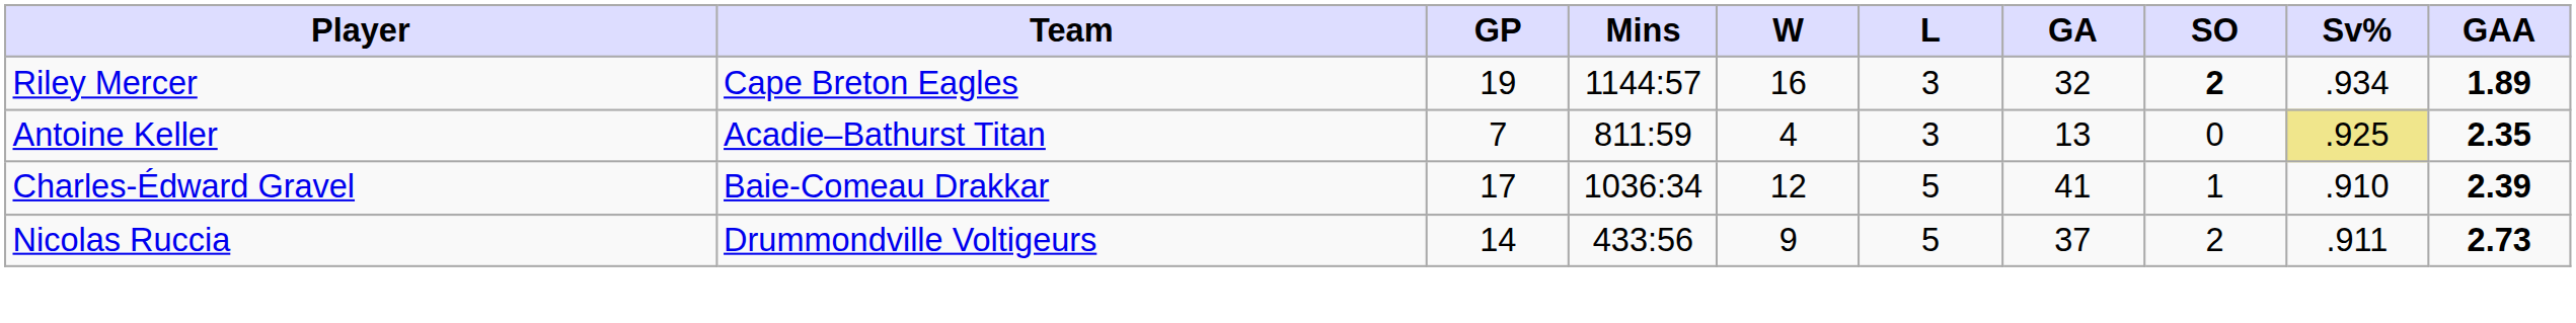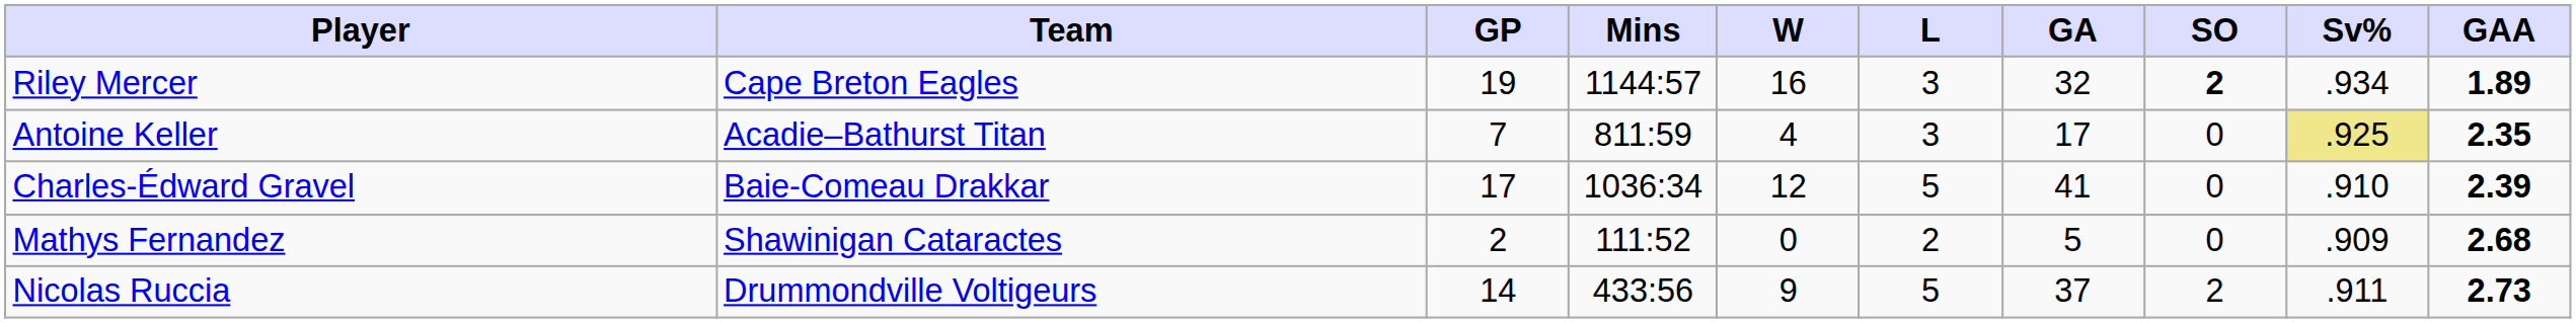 <table class="wikitable" style="text-align:center">
 <tr>
 <th style="background:#ddf; width:25%;">Player</th>
 <th style="background:#ddf; width:25%;">Team</th>
 <th style="background:#ddf; width:5%;">GP</th>
 <th style="background:#ddf; width:5%;">Mins</th>
 <th style="background:#ddf; width:5%;">W</th>
 <th style="background:#ddf; width:5%;">L</th>
 <th style="background:#ddf; width:5%;">GA</th>
 <th style="background:#ddf; width:5%;">SO</th>
 <th style="background:#ddf; width:5%;">Sv%</th>
 <th style="background:#ddf; width:5%;">GAA</th>
 </tr>
 <tr>
 <td align=left><a href='#'>Riley Mercer</a></td>
 <td align=left><a href='#'>Cape Breton Eagles</a></td>
 <td>19</td>
 <td>1144:57</td>
 <td>16</td>
 <td>3</td>
 <td>32</td>
 <td><strong>2</strong></td>
 <td>.934</td>
 <td><strong>1.89</strong></td>
 </tr>
 <tr>
 <td align=left><a href='#'>Antoine Keller</a></td>
 <td align=left><a href='#'>Acadie–Bathurst Titan</a></td>
 <td>7</td>
 <td>811:59</td>
 <td>4</td>
 <td>3</td>
-<td>13</td>
+<td>17</td>
 <td>0</td>
 <td style="background: khaki;">.925</td>
 <td><strong>2.35</strong></td>
 </tr>
 <tr>
 <td align=left><a href='#'>Charles-Édward Gravel</a></td>
 <td align=left><a href='#'>Baie-Comeau Drakkar</a></td>
 <td>17</td>
 <td>1036:34</td>
 <td>12</td>
 <td>5</td>
 <td>41</td>
-<td>1</td>
+<td>0</td>
 <td>.910</td>
 <td><strong>2.39</strong></td>
+</tr>
+<tr>
+<td align=left><a href='#'>Mathys Fernandez</a></td>
+<td align=left><a href='#'>Shawinigan Cataractes</a></td>
+<td>2</td>
+<td>111:52</td>
+<td>0</td>
+<td>2</td>
+<td>5</td>
+<td>0</td>
+<td>.909</td>
+<td><strong>2.68</strong></td>
 </tr>
 <tr>
 <td align=left><a href='#'>Nicolas Ruccia</a></td>
 <td align=left><a href='#'>Drummondville Voltigeurs</a></td>
 <td>14</td>
 <td>433:56</td>
 <td>9</td>
 <td>5</td>
 <td>37</td>
 <td>2</td>
 <td>.911</td>
 <td><strong>2.73</strong></td>
 </tr>
 </table>
